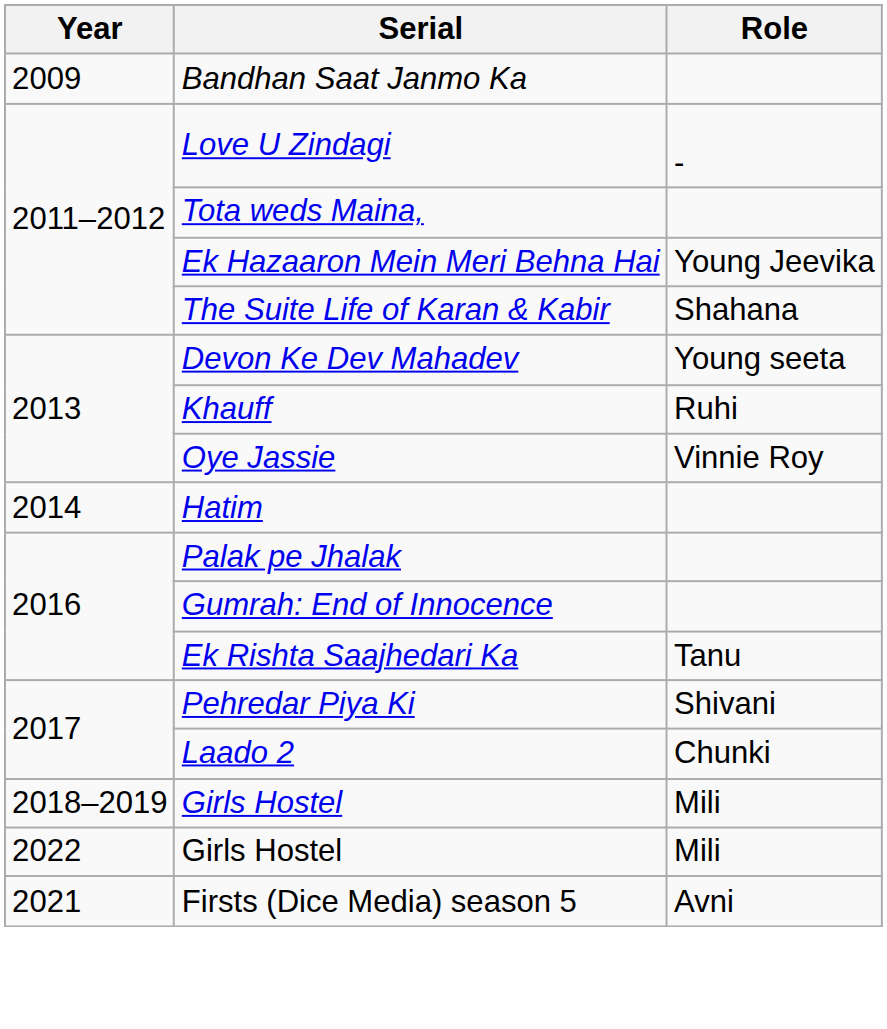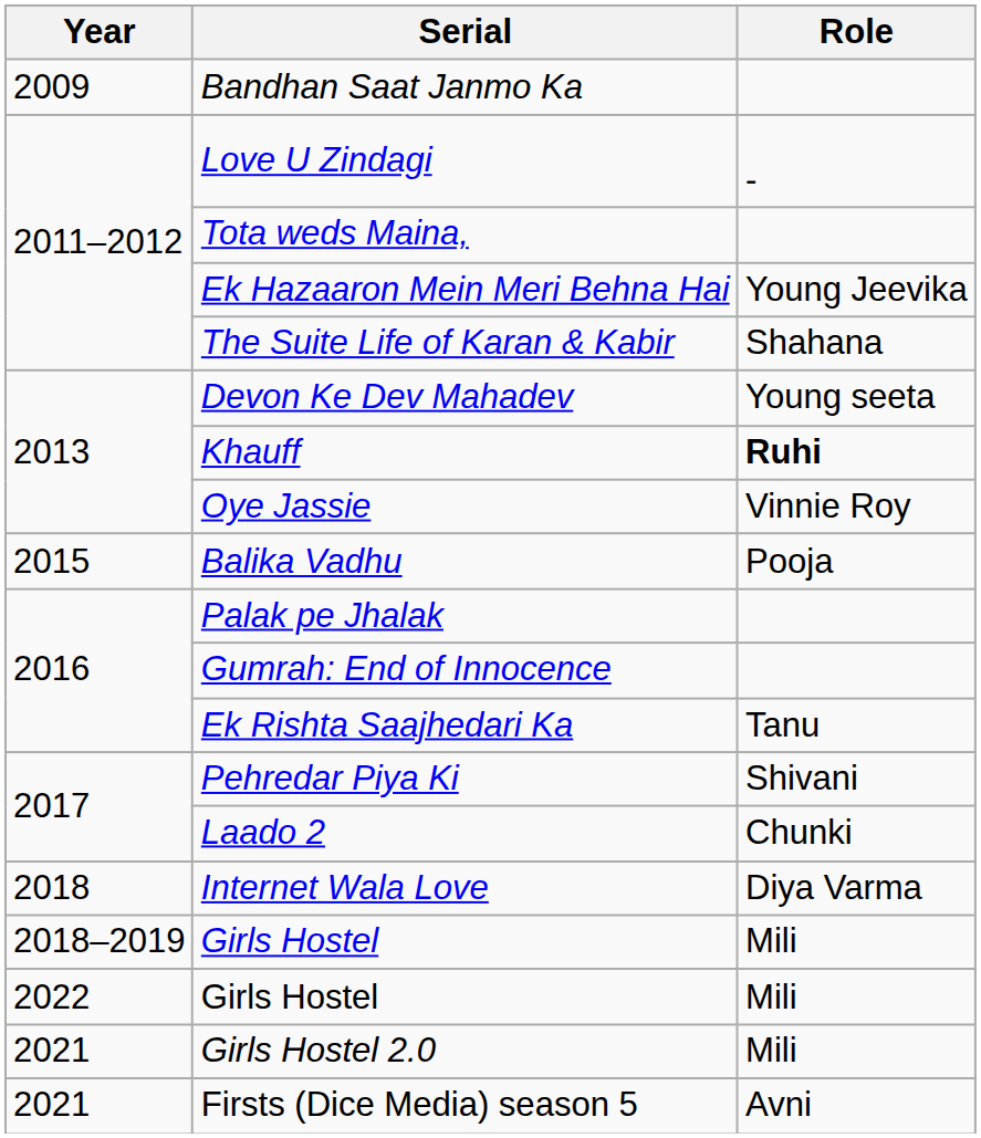 <table class="wikitable plainrowheaders sortable" style="margin-right: 0;">
 <tr>
 <th scope="col">Year</th>
 <th scope="col">Serial</th>
 <th scope="col">Role</th>
 </tr>
 <tr>
 <td>2009</td>
 <td><em>Bandhan Saat Janmo Ka</em></td>
 <td></td>
 </tr>
 <tr>
 <td rowspan="4">2011–2012</td>
 <td><em><a href='#'>Love U Zindagi</a></em></td>
 <td><br>-</td>
 </tr>
 <tr>
 <td><a href='#'><em>Tota weds Maina,</em></a></td>
 <td></td>
 </tr>
 <tr>
 <td><em><a href='#'>Ek Hazaaron Mein Meri Behna Hai</a></em></td>
 <td>Young Jeevika</td>
 </tr>
 <tr>
 <td><em><a href='#'>The Suite Life of Karan & Kabir</a></em></td>
 <td>Shahana</td>
 </tr>
 <tr>
 <td rowspan="3">2013</td>
 <td><em><a href='#'>Devon Ke Dev Mahadev</a></em></td>
 <td>Young seeta</td>
 </tr>
 <tr>
 <td><em><a href='#'>Khauff</a></em></td>
-<td>Ruhi</td>
+<td><strong>Ruhi</strong></td>
 </tr>
 <tr>
 <td><em><a href='#'>Oye Jassie</a></em></td>
 <td>Vinnie Roy</td>
 </tr>
 <tr>
-<td>2014</td>
-<td><em><a href='#'>Hatim</a></em></td>
-<td></td>
+<td>2015</td>
+<td><em><a href='#'>Balika Vadhu</a></em></td>
+<td>Pooja</td>
 </tr>
 <tr>
 <td rowspan="3">2016</td>
 <td><em><a href='#'>Palak pe Jhalak</a></em></td>
 <td></td>
 </tr>
 <tr>
 <td><em><a href='#'>Gumrah: End of Innocence</a></em></td>
 <td></td>
 </tr>
 <tr>
 <td><em><a href='#'>Ek Rishta Saajhedari Ka</a></em></td>
 <td>Tanu</td>
 </tr>
 <tr>
 <td rowspan="2">2017</td>
 <td><em><a href='#'>Pehredar Piya Ki</a></em></td>
 <td>Shivani</td>
 </tr>
 <tr>
 <td><em><a href='#'>Laado 2</a></em></td>
 <td>Chunki</td>
 </tr>
 <tr>
+<td>2018</td>
+<td><em><a href='#'>Internet Wala Love</a></em></td>
+<td>Diya Varma</td>
+</tr>
+<tr>
 <td>2018–2019</td>
 <td><em><a href='#'>Girls Hostel</a></em></td>
 <td>Mili</td>
 </tr>
 <tr>
 <td>2022</td>
 <td>Girls Hostel</td>
 <td>Mili</td>
 </tr>
 <tr>
 <td>2021</td>
+<td><em>Girls Hostel 2.0</em></td>
+<td>Mili</td>
+</tr>
+<tr>
+<td>2021</td>
 <td>Firsts (Dice Media) season 5</td>
 <td>Avni</td>
 </tr>
 </table>
